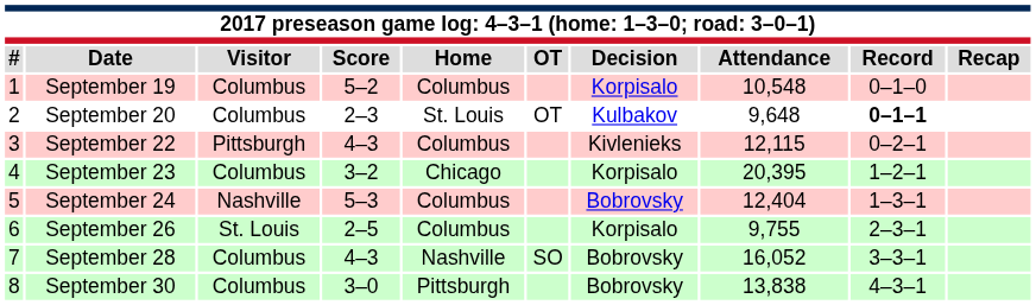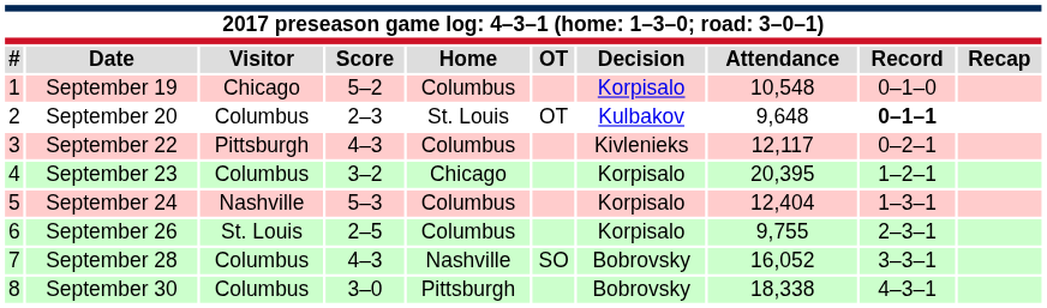 <table class="toccolours collapsible collapsed" style="width:90%; clear:both; margin:1.5em auto; text-align:center;">
 <tr>
 <th colspan=10 style="background:#FFFFFF; border-top:#002654 5px solid; border-bottom:#CE1126 5px solid;">2017 preseason game log: 4–3–1 (home: 1–3–0; road: 3–0–1)</th>
 </tr>
 <tr style="background:#ddd;">
 <th>#</th>
 <th>Date</th>
 <th>Visitor</th>
 <th>Score</th>
 <th>Home</th>
 <th>OT</th>
 <th>Decision</th>
 <th>Attendance</th>
 <th>Record</th>
 <th>Recap</th>
 </tr>
 <tr style="background:#fcc;">
 <td>1</td>
 <td>September 19</td>
-<td>Columbus</td>
+<td>Chicago</td>
 <td>5–2</td>
 <td>Columbus</td>
 <td></td>
 <td><a href='#'>Korpisalo</a></td>
 <td>10,548</td>
 <td>0–1–0</td>
 <td></td>
 </tr>
 <tr style="background:#fff;">
 <td>2</td>
 <td>September 20</td>
 <td>Columbus</td>
 <td>2–3</td>
 <td>St. Louis</td>
 <td>OT</td>
 <td><a href='#'>Kulbakov</a></td>
 <td>9,648</td>
 <td><strong>0–1–1</strong></td>
 <td></td>
 </tr>
 <tr style="background:#fcc;">
 <td>3</td>
 <td>September 22</td>
 <td>Pittsburgh</td>
 <td>4–3</td>
 <td>Columbus</td>
 <td></td>
 <td>Kivlenieks</td>
-<td>12,115</td>
+<td>12,117</td>
 <td>0–2–1</td>
 <td></td>
 </tr>
 <tr style="background:#cfc;">
 <td>4</td>
 <td>September 23</td>
 <td>Columbus</td>
 <td>3–2</td>
 <td>Chicago</td>
 <td></td>
 <td>Korpisalo</td>
 <td>20,395</td>
 <td>1–2–1</td>
 <td></td>
 </tr>
 <tr style="background:#fcc;">
 <td>5</td>
 <td>September 24</td>
 <td>Nashville</td>
 <td>5–3</td>
 <td>Columbus</td>
 <td></td>
-<td><a href='#'>Bobrovsky</a></td>
+<td>Korpisalo</td>
 <td>12,404</td>
 <td>1–3–1</td>
 <td></td>
 </tr>
 <tr style="background:#cfc;">
 <td>6</td>
 <td>September 26</td>
 <td>St. Louis</td>
 <td>2–5</td>
 <td>Columbus</td>
 <td></td>
 <td>Korpisalo</td>
 <td>9,755</td>
 <td>2–3–1</td>
 <td></td>
 </tr>
 <tr style="background:#cfc;">
 <td>7</td>
 <td>September 28</td>
 <td>Columbus</td>
 <td>4–3</td>
 <td>Nashville</td>
 <td>SO</td>
 <td>Bobrovsky</td>
 <td>16,052</td>
 <td>3–3–1</td>
 <td></td>
 </tr>
 <tr style="background:#cfc;">
 <td>8</td>
 <td>September 30</td>
 <td>Columbus</td>
 <td>3–0</td>
 <td>Pittsburgh</td>
 <td></td>
 <td>Bobrovsky</td>
-<td>13,838</td>
+<td>18,338</td>
 <td>4–3–1</td>
 <td></td>
 </tr>
 </table>
